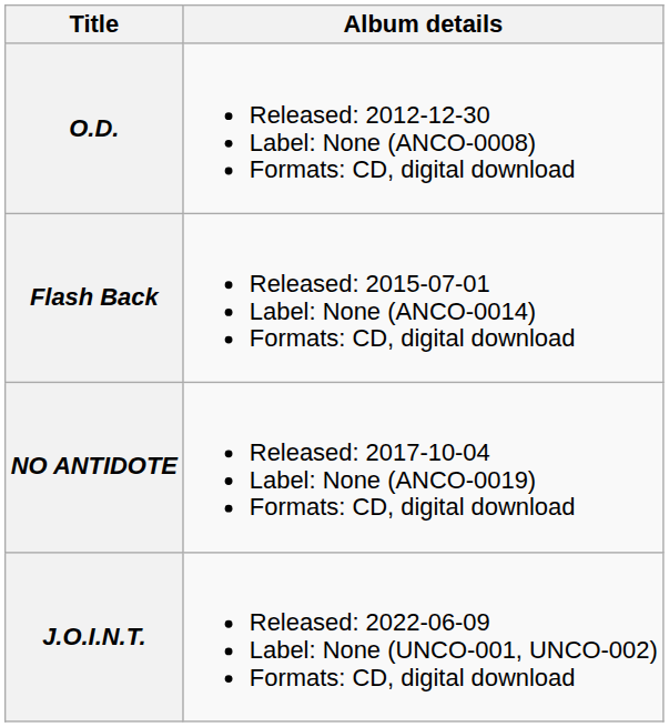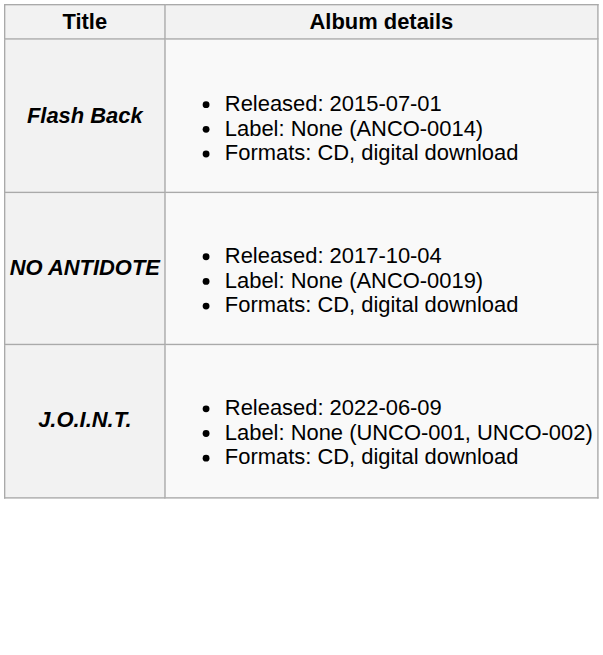 <table class="wikitable plainrowheaders">
 <tr>
 <th scope="col" rowspan="1">Title</th>
 <th scope="col" rowspan="1">Album details</th>
-</tr>
-<tr>
-<th scope="row"><em>O.D.</em></th>
-<td><br><ul><li>Released: 2012-12-30</li><li>Label: None (ANCO-0008)</li><li>Formats: CD, digital download</li></ul></td>
 </tr>
 <tr>
 <th scope="row"><em>Flash Back</em></th>
 <td><br><ul><li>Released: 2015-07-01</li><li>Label: None (ANCO-0014)</li><li>Formats: CD, digital download</li></ul></td>
 </tr>
 <tr>
 <th scope="row"><em>NO ANTIDOTE</em></th>
 <td><br><ul><li>Released: 2017-10-04</li><li>Label: None (ANCO-0019)</li><li>Formats: CD, digital download</li></ul></td>
 </tr>
 <tr>
 <th scope="row"><em>J.O.I.N.T.</em></th>
 <td><br><ul><li>Released: 2022-06-09</li><li>Label: None (UNCO-001, UNCO-002)</li><li>Formats: CD, digital download</li></ul></td>
 </tr>
 </table>
